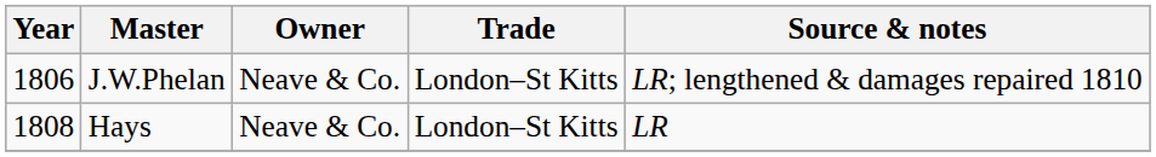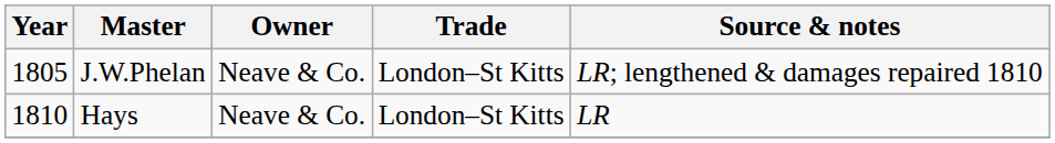 <table class=" wikitable">
 <tr>
 <th>Year</th>
 <th>Master</th>
 <th>Owner</th>
 <th>Trade</th>
 <th>Source & notes</th>
 </tr>
 <tr>
-<td>1806</td>
+<td>1805</td>
 <td>J.W.Phelan</td>
 <td>Neave & Co.</td>
 <td>London–St Kitts</td>
 <td><em>LR</em>; lengthened & damages repaired 1810</td>
 </tr>
 <tr>
-<td>1808</td>
+<td>1810</td>
 <td>Hays</td>
 <td>Neave & Co.</td>
 <td>London–St Kitts</td>
 <td><em>LR</em></td>
 </tr>
 <tr>
 </tr>
 </table>
